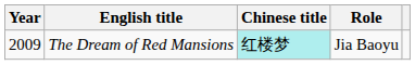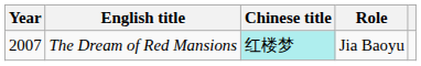 <table class="wikitable sortable">
 <tr>
 <th>Year</th>
 <th>English title</th>
 <th>Chinese title</th>
 <th>Role</th>
 <th class="unsortable"></th>
 </tr>
 <tr>
-<td>2009</td>
+<td>2007</td>
 <td><em>The Dream of Red Mansions</em></td>
 <td style="background: paleturquoise;">红楼梦</td>
 <td>Jia Baoyu</td>
 <td></td>
 </tr>
 </table>
